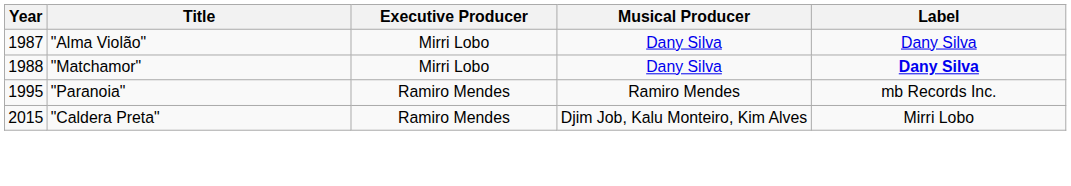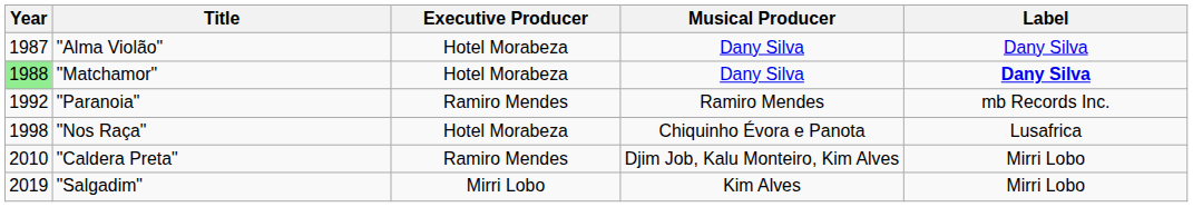 <table class="wikitable">
 <tr>
 <th align="center" valign="top" width="30">Year</th>
 <th align="center" valign="top" width="300">Title</th>
 <th align="center" valign="top" width="200">Executive Producer</th>
 <th align="center" valign="top" width="250">Musical Producer</th>
 <th align="center" valign="top" width="250">Label</th>
 </tr>
 <tr>
 <td>1987</td>
 <td>"Alma Violão"</td>
-<td align="center">Mirri Lobo</td>
+<td align="center">Hotel Morabeza</td>
 <td align="center"><a href='#'>Dany Silva</a></td>
 <td align="center"><a href='#'>Dany Silva</a></td>
 </tr>
 <tr>
-<td>1988</td>
+<td style="background: lightgreen;">1988</td>
 <td>"Matchamor"</td>
-<td align="center">Mirri Lobo</td>
+<td align="center">Hotel Morabeza</td>
 <td align="center"><a href='#'>Dany Silva</a></td>
 <td align="center"><strong><a href='#'>Dany Silva</a></strong></td>
 </tr>
 <tr>
-<td>1995</td>
+<td>1992</td>
 <td>"Paranoia"</td>
 <td align="center">Ramiro Mendes</td>
 <td align="center">Ramiro Mendes</td>
 <td align="center">mb Records Inc.</td>
 </tr>
 <tr>
-<td>2015</td>
+<td>1998</td>
+<td>"Nos Raça"</td>
+<td align="center">Hotel Morabeza</td>
+<td align="center">Chiquinho Évora e Panota</td>
+<td align="center">Lusafrica</td>
+</tr>
+<tr>
+<td>2010</td>
 <td>"Caldera Preta"</td>
 <td align="center">Ramiro Mendes</td>
 <td align="center">Djim Job, Kalu Monteiro, Kim Alves</td>
 <td align="center">Mirri Lobo</td>
 </tr>
+<tr>
+<td>2019</td>
+<td>"Salgadim"</td>
+<td align="center">Mirri Lobo</td>
+<td align="center">Kim Alves</td>
+<td align="center">Mirri Lobo</td>
+</tr>
 </table>
